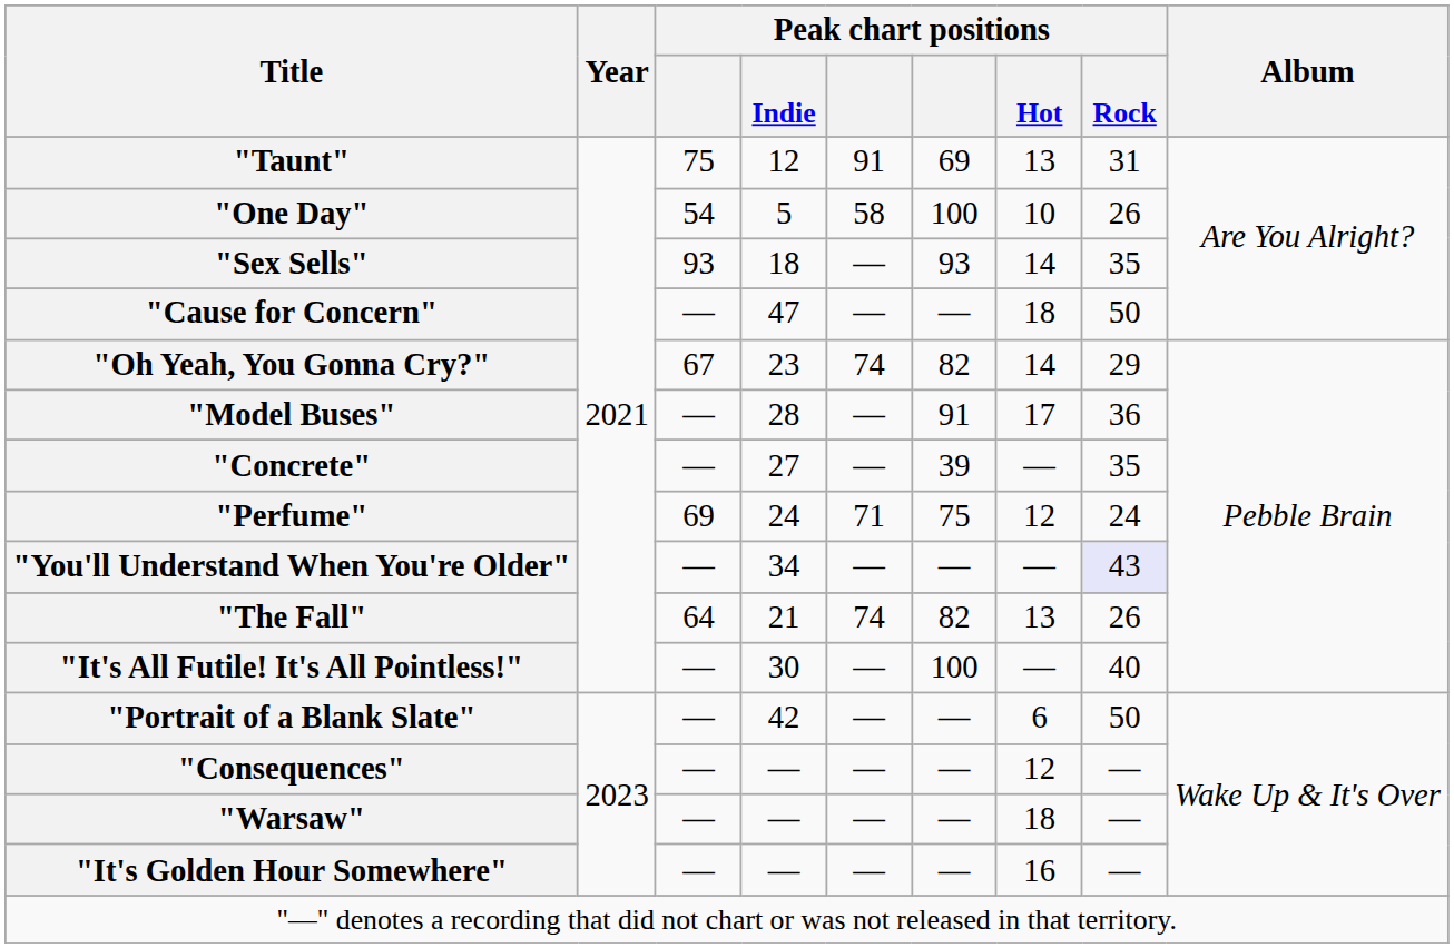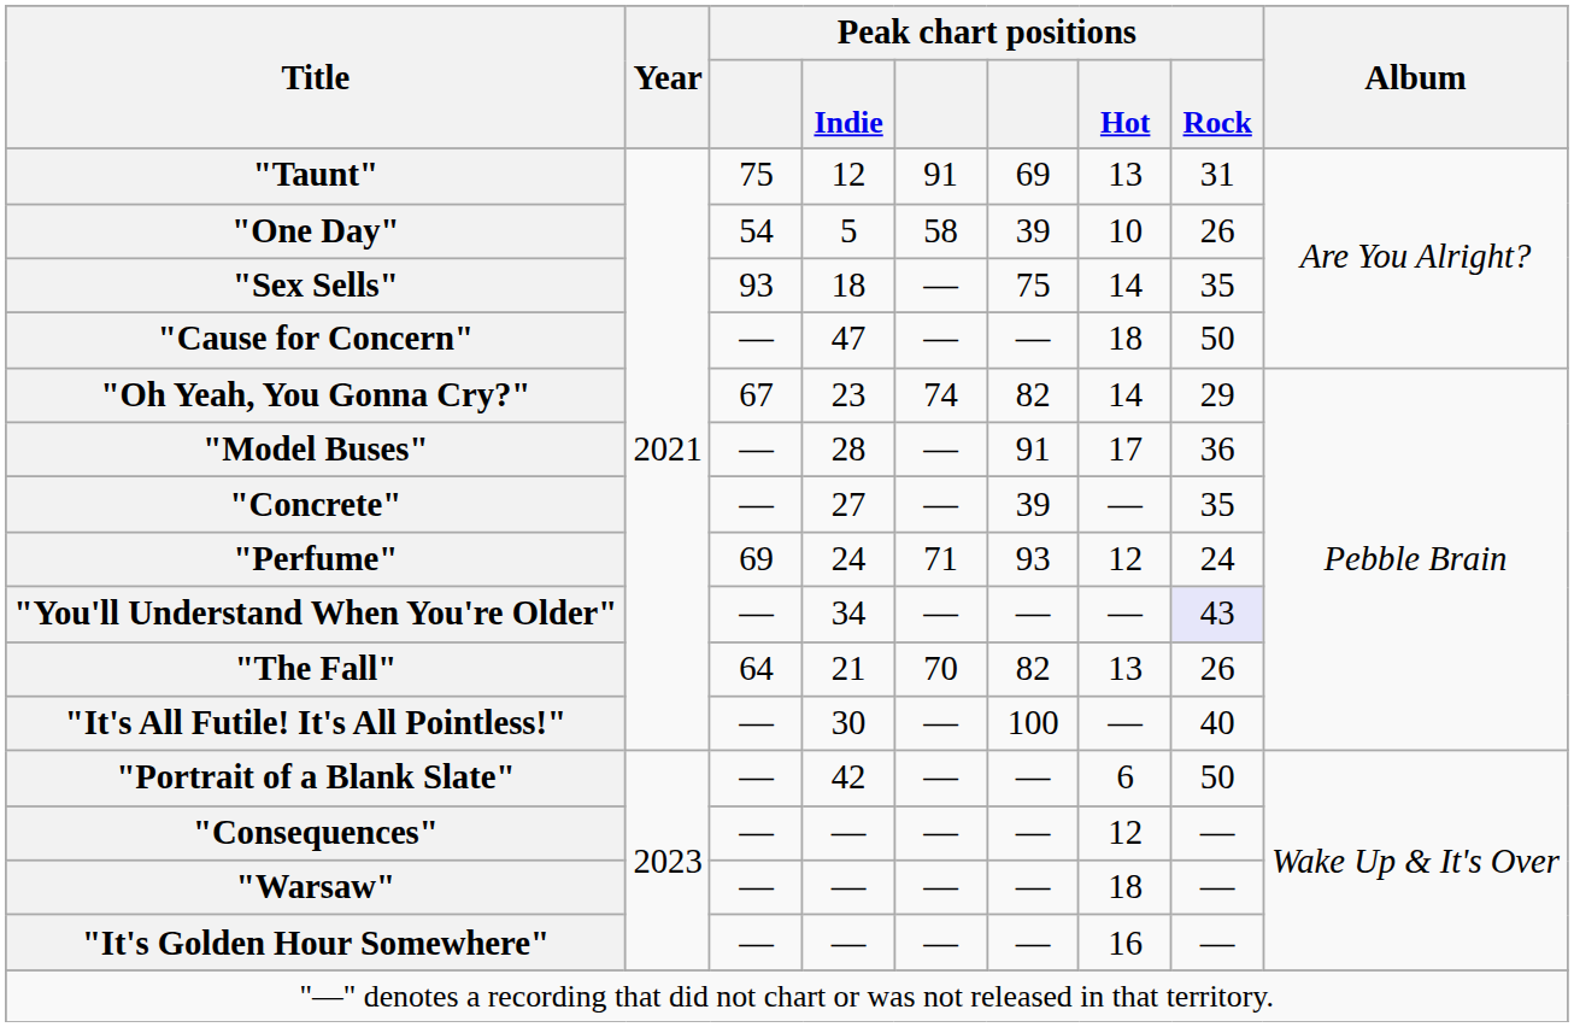 <table class="wikitable plainrowheaders" style="text-align:center;">
 <tr>
 <th scope="col" rowspan="2">Title</th>
 <th scope="col" rowspan="2">Year</th>
 <th scope="col" colspan="6">Peak chart positions</th>
 <th scope="col" rowspan="2">Album</th>
 </tr>
 <tr>
 <th scope="col" style="width:2.5em;font-size:90%;"><a href='#'></a><br></th>
 <th scope="col" style="width:2.5em;font-size:90%;"><a href='#'><br>Indie</a><br></th>
 <th scope="col" style="width:2.5em;font-size:90%;"><a href='#'></a><br></th>
 <th scope="col" style="width:2.5em;font-size:90%;"><a href='#'></a><br></th>
 <th scope="col" style="width:2.5em;font-size:90%;"><a href='#'><br>Hot</a><br></th>
 <th scope="col" style="width:2.5em;font-size:90%;"><a href='#'><br>Rock</a><br></th>
 </tr>
 <tr>
 <th scope="row">"Taunt"</th>
 <td rowspan="11">2021</td>
 <td>75</td>
 <td>12</td>
 <td>91</td>
 <td>69</td>
 <td>13</td>
 <td>31</td>
 <td rowspan="4"><em>Are You Alright?</em></td>
 </tr>
 <tr>
 <th scope="row">"One Day"</th>
 <td>54</td>
 <td>5</td>
 <td>58</td>
-<td>100</td>
+<td>39</td>
 <td>10</td>
 <td>26</td>
 </tr>
 <tr>
 <th scope="row">"Sex Sells"</th>
 <td>93</td>
 <td>18</td>
 <td>—</td>
-<td>93</td>
+<td>75</td>
 <td>14</td>
 <td>35</td>
 </tr>
 <tr>
 <th scope="row">"Cause for Concern"</th>
 <td>—</td>
 <td>47</td>
 <td>—</td>
 <td>—</td>
 <td>18</td>
 <td>50</td>
 </tr>
 <tr>
 <th scope="row">"Oh Yeah, You Gonna Cry?"</th>
 <td>67</td>
 <td>23</td>
 <td>74</td>
 <td>82</td>
 <td>14</td>
 <td>29</td>
 <td rowspan="7"><em>Pebble Brain</em></td>
 </tr>
 <tr>
 <th scope="row">"Model Buses"</th>
 <td>—</td>
 <td>28</td>
 <td>—</td>
 <td>91</td>
 <td>17</td>
 <td>36</td>
 </tr>
 <tr>
 <th scope="row">"Concrete"</th>
 <td>—</td>
 <td>27</td>
 <td>—</td>
 <td>39</td>
 <td>—</td>
 <td>35</td>
 </tr>
 <tr>
 <th scope="row">"Perfume"</th>
 <td>69</td>
 <td>24</td>
 <td>71</td>
-<td>75</td>
+<td>93</td>
 <td>12</td>
 <td>24</td>
 </tr>
 <tr>
 <th scope="row">"You'll Understand When You're Older"</th>
 <td>—</td>
 <td>34</td>
 <td>—</td>
 <td>—</td>
 <td>—</td>
 <td style="background: lavender;">43</td>
 </tr>
 <tr>
 <th scope="row">"The Fall"</th>
 <td>64</td>
 <td>21</td>
-<td>74</td>
+<td>70</td>
 <td>82</td>
 <td>13</td>
 <td>26</td>
 </tr>
 <tr>
 <th scope="row">"It's All Futile! It's All Pointless!"</th>
 <td>—</td>
 <td>30</td>
 <td>—</td>
 <td>100</td>
 <td>—</td>
 <td>40</td>
 </tr>
 <tr>
 <th scope="row">"Portrait of a Blank Slate"</th>
 <td rowspan="4">2023</td>
 <td>—</td>
 <td>42</td>
 <td>—</td>
 <td>—</td>
 <td>6</td>
 <td>50</td>
 <td rowspan="4"><em>Wake Up & It's Over</em></td>
 </tr>
 <tr>
 <th scope="row">"Consequences"</th>
 <td>—</td>
 <td>—</td>
 <td>—</td>
 <td>—</td>
 <td>12</td>
 <td>—</td>
 </tr>
 <tr>
 <th scope="row">"Warsaw"</th>
 <td>—</td>
 <td>—</td>
 <td>—</td>
 <td>—</td>
 <td>18</td>
 <td>—</td>
 </tr>
 <tr>
 <th scope="row">"It's Golden Hour Somewhere"</th>
 <td>—</td>
 <td>—</td>
 <td>—</td>
 <td>—</td>
 <td>16</td>
 <td>—</td>
 </tr>
 <tr>
 <td colspan="9" style="font-size:90%">"—" denotes a recording that did not chart or was not released in that territory.</td>
 </tr>
 </table>
